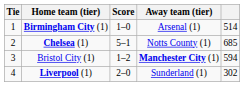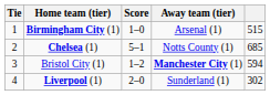 <table class="wikitable" style="text-align:center; font-size:85%">
 <tr>
 <th>Tie</th>
 <th>Home team (tier)</th>
 <th>Score</th>
 <th>Away team (tier)</th>
 <th></th>
 </tr>
 <tr>
 <td>1</td>
 <td><strong><a href='#'>Birmingham City</a></strong> (1)</td>
 <td>1–0</td>
 <td><a href='#'>Arsenal</a> (1)</td>
-<td>514</td>
+<td>515</td>
 </tr>
 <tr>
 <td>2</td>
 <td><strong><a href='#'>Chelsea</a></strong> (1)</td>
 <td>5–1</td>
 <td><a href='#'>Notts County</a> (1)</td>
 <td>685</td>
 </tr>
 <tr>
 <td>3</td>
 <td><a href='#'>Bristol City</a> (1)</td>
 <td>1–2</td>
 <td><strong><a href='#'>Manchester City</a></strong> (1)</td>
 <td>594</td>
 </tr>
 <tr>
 <td>4</td>
 <td><strong><a href='#'>Liverpool</a></strong> (1)</td>
 <td>2–0</td>
 <td><a href='#'>Sunderland</a> (1)</td>
 <td>302</td>
 </tr>
 </table>
